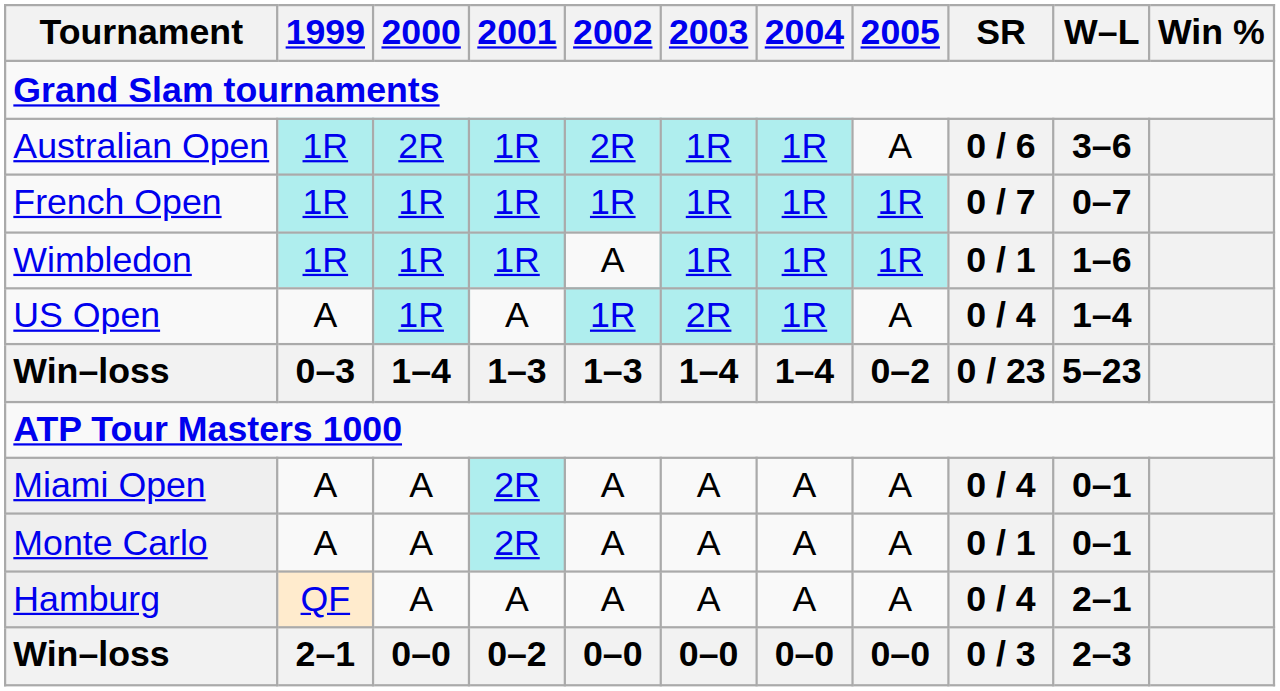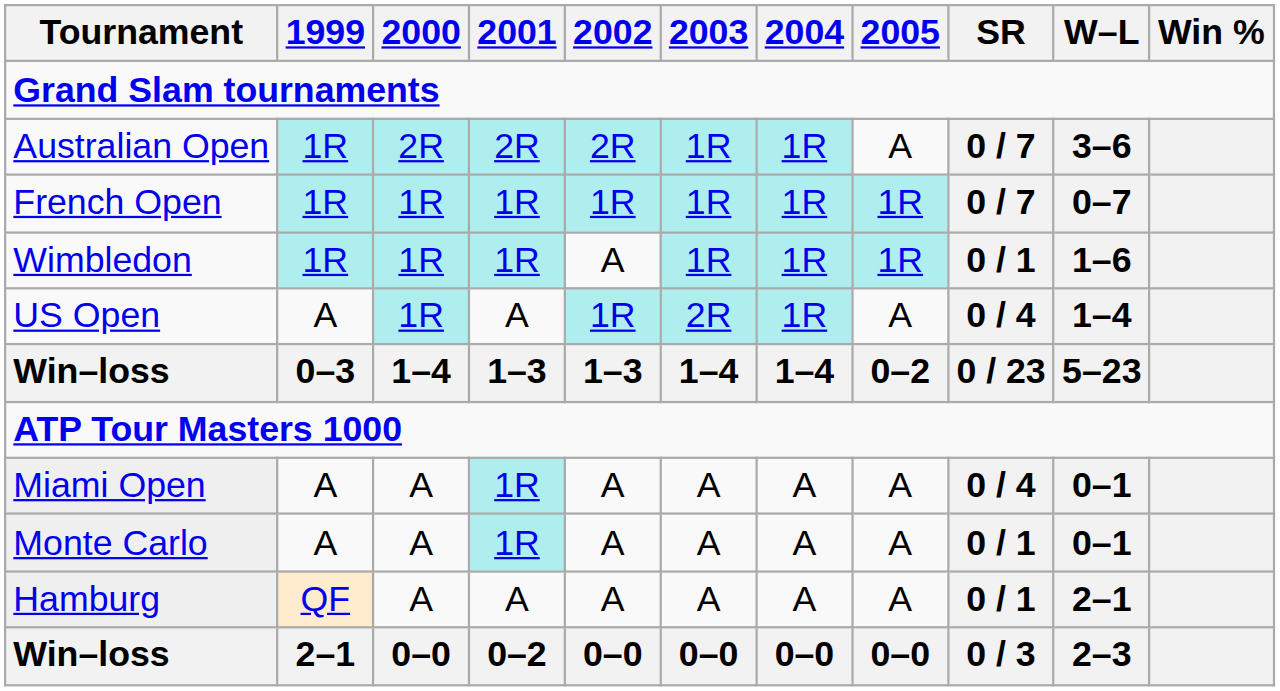 <table class=wikitable style=text-align:center>
 <tr>
 <th>Tournament</th>
 <th><a href='#'>1999</a></th>
 <th><a href='#'>2000</a></th>
 <th><a href='#'>2001</a></th>
 <th><a href='#'>2002</a></th>
 <th><a href='#'>2003</a></th>
 <th><a href='#'>2004</a></th>
 <th><a href='#'>2005</a></th>
 <th>SR</th>
 <th>W–L</th>
 <th>Win %</th>
 </tr>
 <tr>
 <td colspan=25 style=text-align:left><a href='#'><strong>Grand Slam tournaments</strong></a></td>
 </tr>
 <tr>
 <td align=left><a href='#'>Australian Open</a></td>
 <td bgcolor=afeeee><a href='#'>1R</a></td>
 <td bgcolor=afeeee><a href='#'>2R</a></td>
-<td bgcolor=afeeee><a href='#'>1R</a></td>
+<td bgcolor=afeeee><a href='#'>2R</a></td>
 <td bgcolor=afeeee><a href='#'>2R</a></td>
 <td bgcolor=afeeee><a href='#'>1R</a></td>
 <td bgcolor=afeeee><a href='#'>1R</a></td>
 <td>A</td>
-<th>0 / 6</th>
+<th>0 / 7</th>
 <th>3–6</th>
 <th></th>
 </tr>
 <tr>
 <td align=left><a href='#'>French Open</a></td>
 <td bgcolor=afeeee><a href='#'>1R</a></td>
 <td bgcolor=afeeee><a href='#'>1R</a></td>
 <td bgcolor=afeeee><a href='#'>1R</a></td>
 <td bgcolor=afeeee><a href='#'>1R</a></td>
 <td bgcolor=afeeee><a href='#'>1R</a></td>
 <td bgcolor=afeeee><a href='#'>1R</a></td>
 <td bgcolor=afeeee><a href='#'>1R</a></td>
 <th>0 / 7</th>
 <th>0–7</th>
 <th></th>
 </tr>
 <tr>
 <td align=left><a href='#'>Wimbledon</a></td>
 <td bgcolor=afeeee><a href='#'>1R</a></td>
 <td bgcolor=afeeee><a href='#'>1R</a></td>
 <td bgcolor=afeeee><a href='#'>1R</a></td>
 <td>A</td>
 <td bgcolor=afeeee><a href='#'>1R</a></td>
 <td bgcolor=afeeee><a href='#'>1R</a></td>
 <td bgcolor=afeeee><a href='#'>1R</a></td>
 <th>0 / 1</th>
 <th>1–6</th>
 <th></th>
 </tr>
 <tr>
 <td align=left><a href='#'>US Open</a></td>
 <td>A</td>
 <td bgcolor=afeeee><a href='#'>1R</a></td>
 <td>A</td>
 <td bgcolor=afeeee><a href='#'>1R</a></td>
 <td bgcolor=afeeee><a href='#'>2R</a></td>
 <td bgcolor=afeeee><a href='#'>1R</a></td>
 <td>A</td>
 <th>0 / 4</th>
 <th>1–4</th>
 <th></th>
 </tr>
 <tr>
 <th style=text-align:left>Win–loss</th>
 <th>0–3</th>
 <th>1–4</th>
 <th>1–3</th>
 <th>1–3</th>
 <th>1–4</th>
 <th>1–4</th>
 <th>0–2</th>
 <th>0 / 23</th>
 <th>5–23</th>
 <th></th>
 </tr>
 <tr>
 <td colspan=25 style=text-align:left><strong><a href='#'>ATP Tour Masters 1000</a></strong></td>
 </tr>
 <tr>
 <td bgcolor=efefef align=left><a href='#'>Miami Open</a></td>
 <td>A</td>
 <td>A</td>
-<td bgcolor=afeeee><a href='#'>2R</a></td>
+<td bgcolor=afeeee><a href='#'>1R</a></td>
 <td>A</td>
 <td>A</td>
 <td>A</td>
 <td>A</td>
 <th>0 / 4</th>
 <th>0–1</th>
 <th></th>
 </tr>
 <tr>
 <td bgcolor=efefef align=left><a href='#'>Monte Carlo</a></td>
 <td>A</td>
 <td>A</td>
-<td bgcolor=afeeee><a href='#'>2R</a></td>
+<td bgcolor=afeeee><a href='#'>1R</a></td>
 <td>A</td>
 <td>A</td>
 <td>A</td>
 <td>A</td>
 <th>0 / 1</th>
 <th>0–1</th>
 <th></th>
 </tr>
 <tr>
 <td bgcolor=efefef align=left><a href='#'>Hamburg</a></td>
 <td bgcolor=ffebcd><a href='#'>QF</a></td>
 <td>A</td>
 <td>A</td>
 <td>A</td>
 <td>A</td>
 <td>A</td>
 <td>A</td>
-<th>0 / 4</th>
+<th>0 / 1</th>
 <th>2–1</th>
 <th></th>
 </tr>
 <tr>
 <th style=text-align:left>Win–loss</th>
 <th>2–1</th>
 <th>0–0</th>
 <th>0–2</th>
 <th>0–0</th>
 <th>0–0</th>
 <th>0–0</th>
 <th>0–0</th>
 <th>0 / 3</th>
 <th>2–3</th>
 <th></th>
 </tr>
 </table>
